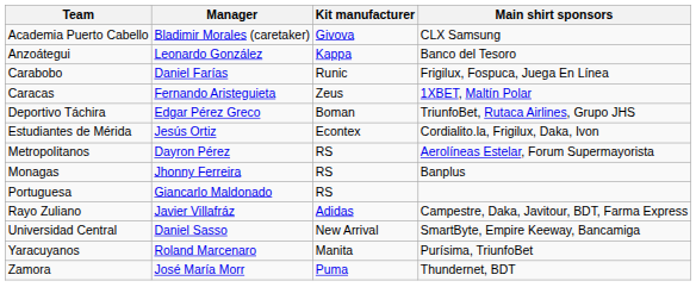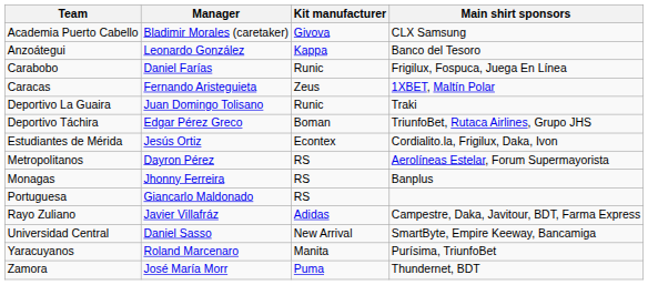 <table class="wikitable sortable" style="text-align: left;">
 <tr>
 <th>Team</th>
 <th>Manager</th>
 <th>Kit manufacturer</th>
 <th>Main shirt sponsors</th>
 </tr>
 <tr>
 <td>Academia Puerto Cabello</td>
 <td> <a href='#'>Bladimir Morales</a> (caretaker)</td>
 <td><a href='#'>Givova</a></td>
 <td>CLX Samsung</td>
 </tr>
 <tr>
 <td>Anzoátegui</td>
 <td> <a href='#'>Leonardo González</a></td>
 <td><a href='#'>Kappa</a></td>
 <td>Banco del Tesoro</td>
 </tr>
 <tr>
 <td>Carabobo</td>
 <td> <a href='#'>Daniel Farías</a></td>
 <td>Runic</td>
 <td>Frigilux, Fospuca, Juega En Línea</td>
 </tr>
 <tr>
 <td>Caracas</td>
 <td> <a href='#'>Fernando Aristeguieta</a></td>
 <td>Zeus</td>
 <td><a href='#'>1XBET</a>, <a href='#'>Maltín Polar</a></td>
+</tr>
+<tr>
+<td>Deportivo La Guaira</td>
+<td> <a href='#'>Juan Domingo Tolisano</a></td>
+<td>Runic</td>
+<td>Traki</td>
 </tr>
 <tr>
 <td>Deportivo Táchira</td>
 <td> <a href='#'>Edgar Pérez Greco</a></td>
 <td>Boman</td>
 <td>TriunfoBet, <a href='#'>Rutaca Airlines</a>, Grupo JHS</td>
 </tr>
 <tr>
 <td>Estudiantes de Mérida</td>
 <td> <a href='#'>Jesús Ortiz</a></td>
 <td>Econtex</td>
 <td>Cordialito.la, Frigilux, Daka, Ivon</td>
 </tr>
 <tr>
 <td>Metropolitanos</td>
 <td> <a href='#'>Dayron Pérez</a></td>
 <td>RS</td>
 <td><a href='#'>Aerolíneas Estelar</a>, Forum Supermayorista</td>
 </tr>
 <tr>
 <td>Monagas</td>
 <td> <a href='#'>Jhonny Ferreira</a></td>
 <td>RS</td>
 <td>Banplus</td>
 </tr>
 <tr>
 <td>Portuguesa</td>
 <td> <a href='#'>Giancarlo Maldonado</a></td>
 <td>RS</td>
 <td></td>
 </tr>
 <tr>
 <td>Rayo Zuliano</td>
 <td> <a href='#'>Javier Villafráz</a></td>
 <td><a href='#'>Adidas</a></td>
 <td>Campestre, Daka, Javitour, BDT, Farma Express</td>
 </tr>
 <tr>
 <td>Universidad Central</td>
 <td> <a href='#'>Daniel Sasso</a></td>
 <td>New Arrival</td>
 <td>SmartByte, Empire Keeway, Bancamiga</td>
 </tr>
 <tr>
 <td>Yaracuyanos</td>
 <td> <a href='#'>Roland Marcenaro</a></td>
 <td>Manita</td>
 <td>Purísima, TriunfoBet</td>
 </tr>
 <tr>
 <td>Zamora</td>
 <td> <a href='#'>José María Morr</a></td>
 <td><a href='#'>Puma</a></td>
 <td>Thundernet, BDT</td>
 </tr>
 </table>
